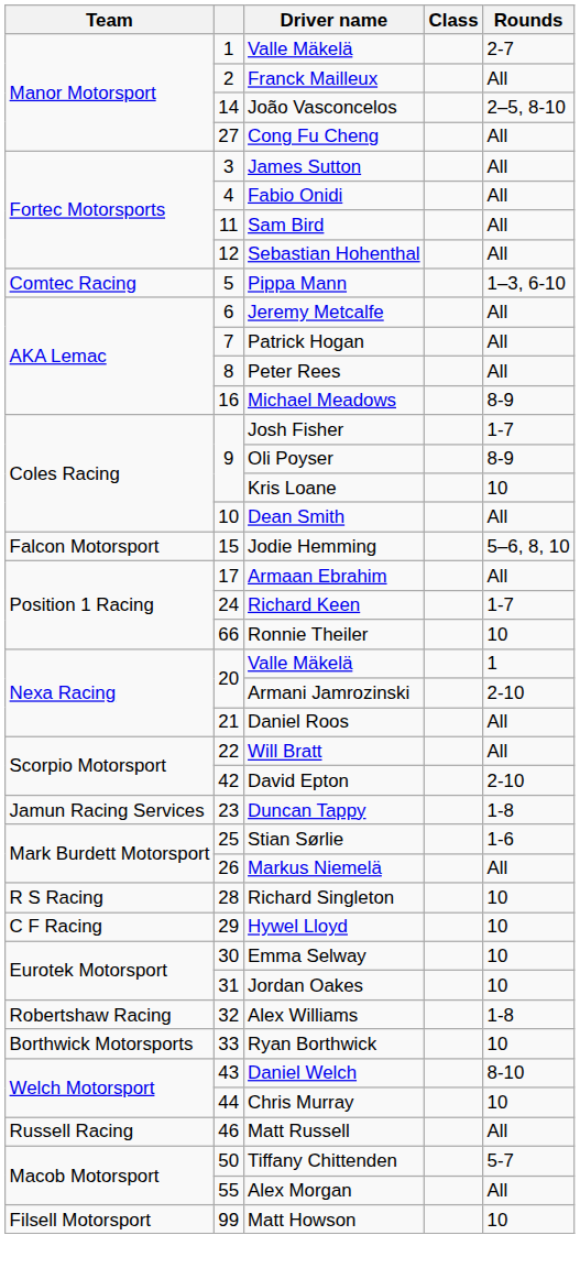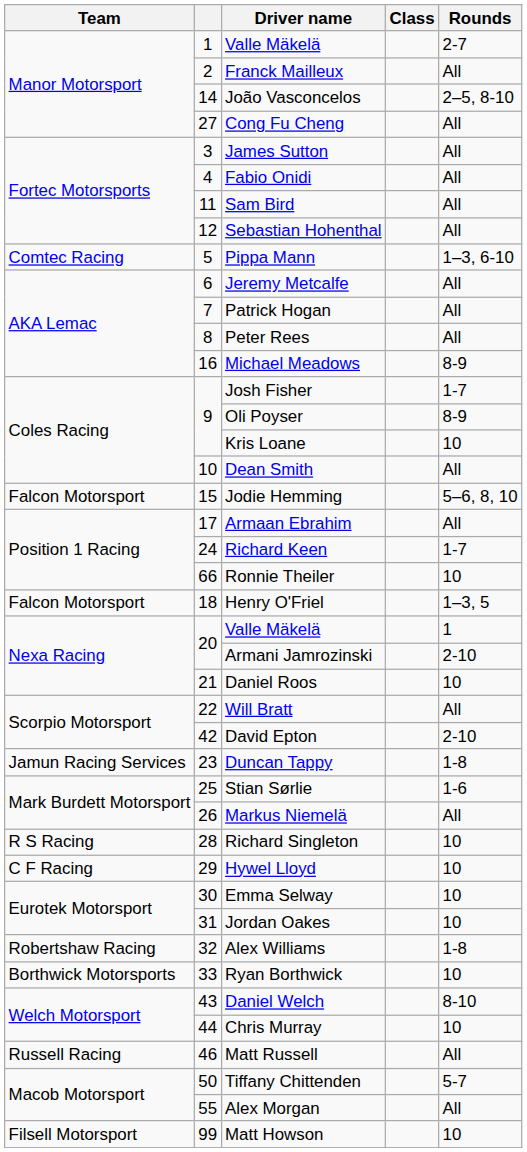 <table class="wikitable" style="font-size: 85%">
 <tr>
 <th>Team</th>
 <th></th>
 <th>Driver name</th>
 <th>Class</th>
 <th>Rounds</th>
 </tr>
 <tr>
 <td rowspan=4><a href='#'>Manor Motorsport</a></td>
 <td align=center>1</td>
 <td> <a href='#'>Valle Mäkelä</a></td>
 <td></td>
 <td>2-7</td>
 </tr>
 <tr>
 <td align=center>2</td>
 <td> <a href='#'>Franck Mailleux</a></td>
 <td></td>
 <td>All</td>
 </tr>
 <tr>
 <td align=center>14</td>
 <td> João Vasconcelos</td>
 <td></td>
 <td>2–5, 8-10</td>
 </tr>
 <tr>
 <td align=center>27</td>
 <td> <a href='#'>Cong Fu Cheng</a></td>
 <td></td>
 <td>All</td>
 </tr>
 <tr>
 <td rowspan=4><a href='#'>Fortec Motorsports</a></td>
 <td align=center>3</td>
 <td> <a href='#'>James Sutton</a></td>
 <td></td>
 <td>All</td>
 </tr>
 <tr>
 <td align=center>4</td>
 <td> <a href='#'>Fabio Onidi</a></td>
 <td align=center></td>
 <td>All</td>
 </tr>
 <tr>
 <td align=center>11</td>
 <td> <a href='#'>Sam Bird</a></td>
 <td></td>
 <td>All</td>
 </tr>
 <tr>
 <td align=center>12</td>
 <td> <a href='#'>Sebastian Hohenthal</a></td>
 <td></td>
 <td>All</td>
 </tr>
 <tr>
 <td><a href='#'>Comtec Racing</a></td>
 <td align=center>5</td>
 <td> <a href='#'>Pippa Mann</a></td>
 <td></td>
 <td>1–3, 6-10</td>
 </tr>
 <tr>
 <td rowspan=4><a href='#'>AKA Lemac</a></td>
 <td align=center>6</td>
 <td> <a href='#'>Jeremy Metcalfe</a></td>
 <td></td>
 <td>All</td>
 </tr>
 <tr>
 <td align=center>7</td>
 <td> Patrick Hogan</td>
 <td></td>
 <td>All</td>
 </tr>
 <tr>
 <td align=center>8</td>
 <td> Peter Rees</td>
 <td></td>
 <td>All</td>
 </tr>
 <tr>
 <td align=center>16</td>
 <td> <a href='#'>Michael Meadows</a></td>
 <td></td>
 <td>8-9</td>
 </tr>
 <tr>
 <td rowspan=4>Coles Racing</td>
 <td align=center rowspan=3>9</td>
 <td> Josh Fisher</td>
 <td></td>
 <td>1-7</td>
 </tr>
 <tr>
 <td> Oli Poyser</td>
 <td></td>
 <td>8-9</td>
 </tr>
 <tr>
 <td> Kris Loane</td>
 <td align=center></td>
 <td>10</td>
 </tr>
 <tr>
 <td align=center>10</td>
 <td> <a href='#'>Dean Smith</a></td>
 <td align=center></td>
 <td>All</td>
 </tr>
 <tr>
 <td>Falcon Motorsport</td>
 <td align=center>15</td>
 <td> Jodie Hemming</td>
 <td></td>
 <td>5–6, 8, 10</td>
 </tr>
 <tr>
 <td rowspan=3>Position 1 Racing</td>
 <td align=center>17</td>
 <td> <a href='#'>Armaan Ebrahim</a></td>
 <td align=center></td>
 <td>All</td>
 </tr>
 <tr>
 <td align=center>24</td>
 <td> <a href='#'>Richard Keen</a></td>
 <td></td>
 <td>1-7</td>
 </tr>
 <tr>
 <td align=center>66</td>
 <td> Ronnie Theiler</td>
 <td></td>
 <td>10</td>
 </tr>
 <tr>
+<td>Falcon Motorsport</td>
+<td align=center>18</td>
+<td> Henry O'Friel</td>
+<td></td>
+<td>1–3, 5</td>
+</tr>
+<tr>
 <td rowspan=3><a href='#'>Nexa Racing</a></td>
 <td align=center rowspan=2>20</td>
 <td> <a href='#'>Valle Mäkelä</a></td>
 <td></td>
 <td>1</td>
 </tr>
 <tr>
 <td> Armani Jamrozinski</td>
 <td></td>
 <td>2-10</td>
 </tr>
 <tr>
 <td align=center>21</td>
 <td> Daniel Roos</td>
 <td align=center></td>
-<td>All</td>
+<td>10</td>
 </tr>
 <tr>
 <td rowspan=2>Scorpio Motorsport</td>
 <td align=center>22</td>
 <td> <a href='#'>Will Bratt</a></td>
 <td></td>
 <td>All</td>
 </tr>
 <tr>
 <td align=center>42</td>
 <td> David Epton</td>
 <td></td>
 <td>2-10</td>
 </tr>
 <tr>
 <td>Jamun Racing Services</td>
 <td align=center>23</td>
 <td> <a href='#'>Duncan Tappy</a></td>
 <td></td>
 <td>1-8</td>
 </tr>
 <tr>
 <td rowspan=2>Mark Burdett Motorsport</td>
 <td align=center>25</td>
 <td> Stian Sørlie</td>
 <td></td>
 <td>1-6</td>
 </tr>
 <tr>
 <td align=center>26</td>
 <td> <a href='#'>Markus Niemelä</a></td>
 <td></td>
 <td>All</td>
 </tr>
 <tr>
 <td>R S Racing</td>
 <td align=center>28</td>
 <td> Richard Singleton</td>
 <td align=center></td>
 <td>10</td>
 </tr>
 <tr>
 <td>C F Racing</td>
 <td align=center>29</td>
 <td> <a href='#'>Hywel Lloyd</a></td>
 <td></td>
 <td>10</td>
 </tr>
 <tr>
 <td rowspan=2>Eurotek Motorsport</td>
 <td align=center>30</td>
 <td> Emma Selway</td>
 <td align=center></td>
 <td>10</td>
 </tr>
 <tr>
 <td align=center>31</td>
 <td> Jordan Oakes</td>
 <td align=center></td>
 <td>10</td>
 </tr>
 <tr>
 <td>Robertshaw Racing</td>
 <td align=center>32</td>
 <td> Alex Williams</td>
 <td align=center></td>
 <td>1-8</td>
 </tr>
 <tr>
 <td>Borthwick Motorsports</td>
 <td align=center>33</td>
 <td> Ryan Borthwick</td>
 <td align=center></td>
 <td>10</td>
 </tr>
 <tr>
 <td rowspan=2><a href='#'>Welch Motorsport</a></td>
 <td align=center>43</td>
 <td> <a href='#'>Daniel Welch</a></td>
 <td></td>
 <td>8-10</td>
 </tr>
 <tr>
 <td align=center>44</td>
 <td> Chris Murray</td>
 <td></td>
 <td>10</td>
 </tr>
 <tr>
 <td>Russell Racing</td>
 <td align=center>46</td>
 <td> Matt Russell</td>
 <td></td>
 <td>All</td>
 </tr>
 <tr>
 <td rowspan=2>Macob Motorsport</td>
 <td align=center>50</td>
 <td> Tiffany Chittenden</td>
 <td></td>
 <td>5-7</td>
 </tr>
 <tr>
 <td align=center>55</td>
 <td> Alex Morgan</td>
 <td align=center></td>
 <td>All</td>
 </tr>
 <tr>
 <td>Filsell Motorsport</td>
 <td align=center>99</td>
 <td> Matt Howson</td>
 <td align=center></td>
 <td>10</td>
 </tr>
 <tr>
 </tr>
 </table>
